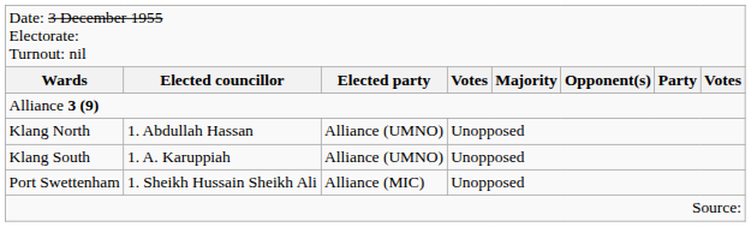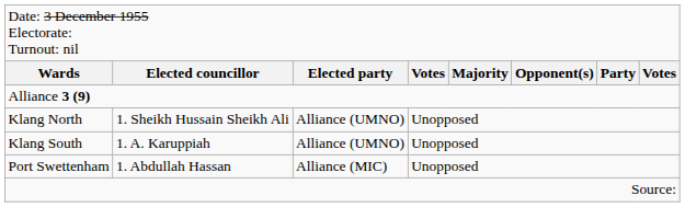 <table class=wikitable>
 <tr>
 <td colspan=8>Date: <s>3 December 1955</s><br>Electorate: <br>Turnout: nil</td>
 </tr>
 <tr>
 <th>Wards</th>
 <th>Elected councillor</th>
 <th>Elected party</th>
 <th>Votes</th>
 <th>Majority</th>
 <th>Opponent(s)</th>
 <th>Party</th>
 <th>Votes</th>
 </tr>
 <tr>
 <td colspan=8>Alliance <strong>3 (9)</strong> </td>
 </tr>
 <tr>
 <td>Klang North</td>
-<td>1. Abdullah Hassan</td>
+<td>1. Sheikh Hussain Sheikh Ali</td>
 <td>Alliance (UMNO)</td>
 <td colspan=5>Unopposed</td>
 </tr>
 <tr>
 <td>Klang South</td>
 <td>1. A. Karuppiah</td>
 <td>Alliance (UMNO)</td>
 <td colspan=5>Unopposed</td>
 </tr>
 <tr>
 <td>Port Swettenham</td>
-<td>1. Sheikh Hussain Sheikh Ali</td>
+<td>1. Abdullah Hassan</td>
 <td>Alliance (MIC)</td>
 <td colspan=5>Unopposed</td>
 </tr>
 <tr>
 <td colspan="8" style="text-align:right;">Source: </td>
 </tr>
 </table>
